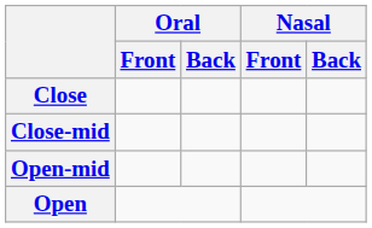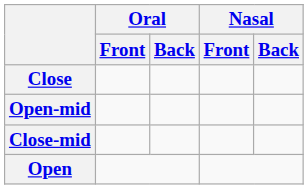 <table class="wikitable" style=text-align:center>
 <tr>
 <th rowspan="2"></th>
 <th colspan="2"><a href='#'>Oral</a></th>
 <th colspan="2"><a href='#'>Nasal</a></th>
 </tr>
 <tr>
 <th><a href='#'>Front</a></th>
 <th><a href='#'>Back</a></th>
 <th><a href='#'>Front</a></th>
 <th><a href='#'>Back</a></th>
 </tr>
 <tr align="center">
 <th><a href='#'>Close</a></th>
 <td> </td>
 <td> </td>
 <td> </td>
 <td> </td>
 </tr>
 <tr align="center">
-<th><a href='#'>Close-mid</a></th>
+<th><a href='#'>Open-mid</a></th>
 <td> </td>
 <td> </td>
 <td> </td>
 <td> </td>
 </tr>
 <tr align="center">
-<th><a href='#'>Open-mid</a></th>
+<th><a href='#'>Close-mid</a></th>
 <td> </td>
 <td> </td>
 <td> </td>
 <td> </td>
 </tr>
 <tr align="center">
 <th><a href='#'>Open</a></th>
 <td colspan="2"> </td>
 <td colspan="2"> </td>
 </tr>
 </table>
